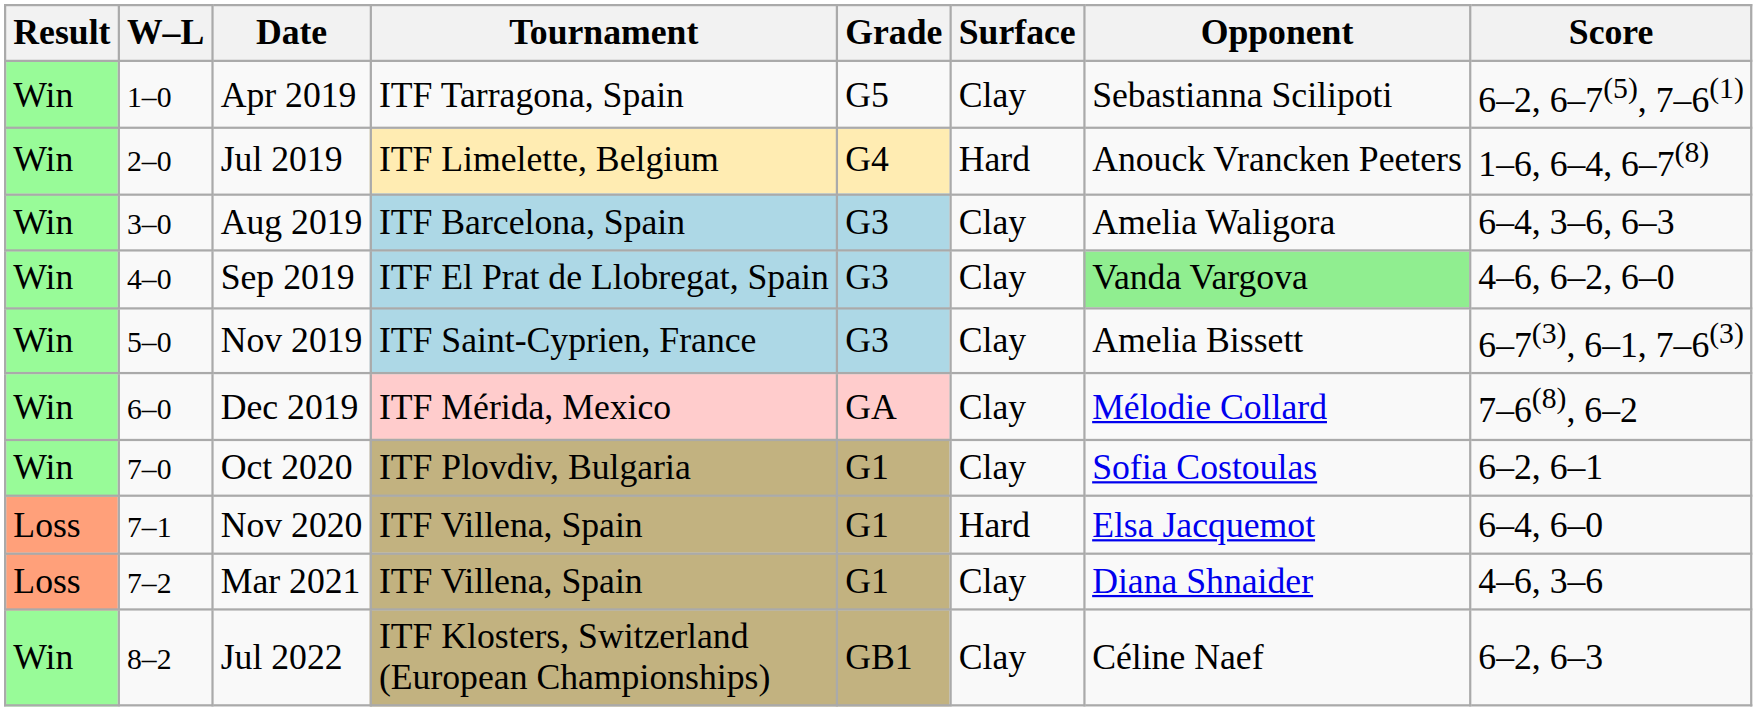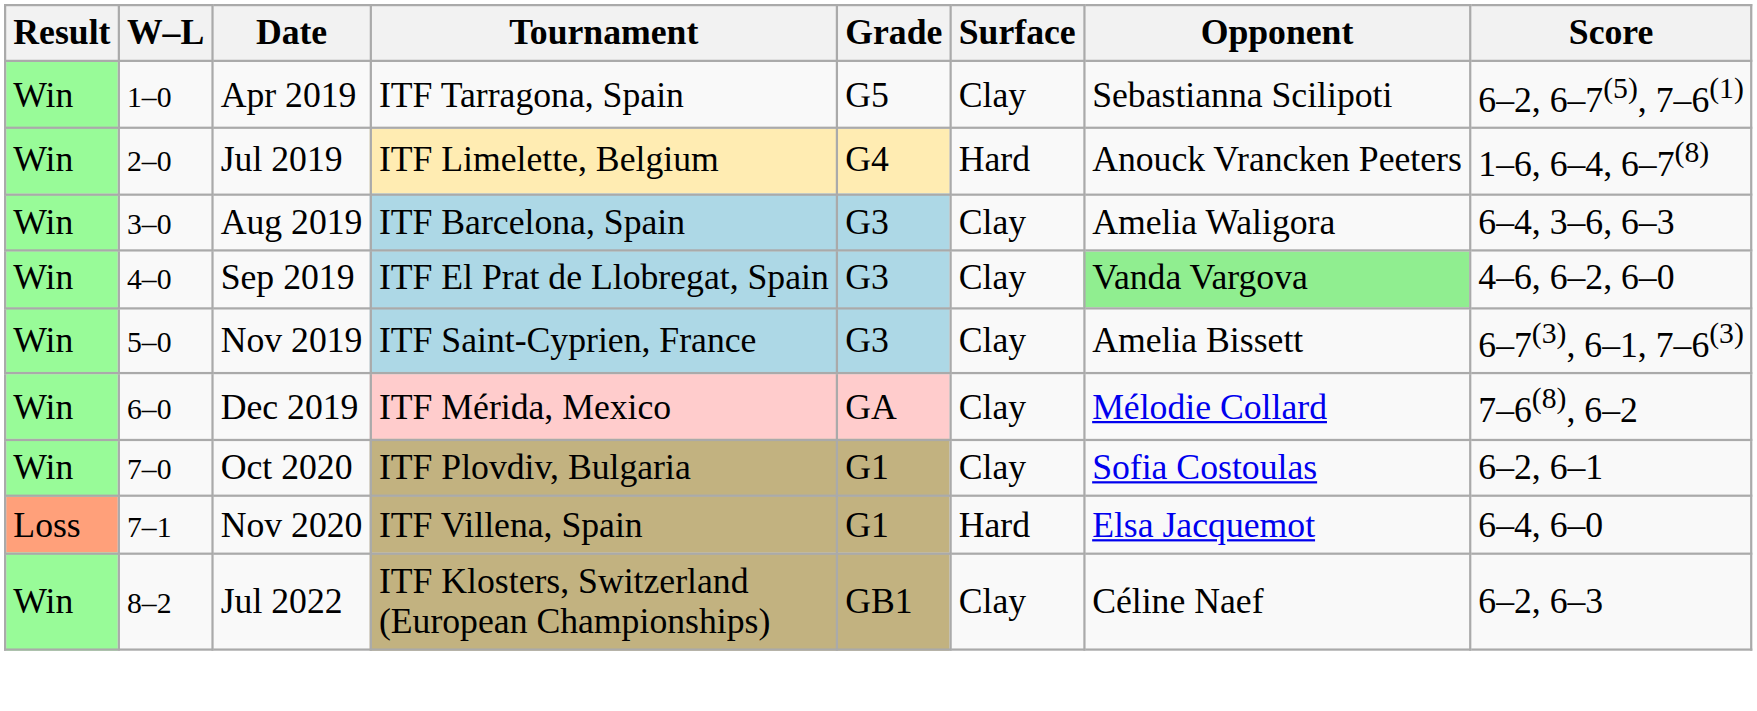 <table class="sortable wikitable">
 <tr>
 <th>Result</th>
 <th class="unsortable">W–L</th>
 <th>Date</th>
 <th>Tournament</th>
 <th>Grade</th>
 <th>Surface</th>
 <th>Opponent</th>
 <th class="unsortable">Score</th>
 </tr>
 <tr>
 <td bgcolor="98FB98">Win</td>
 <td><small>1–0</small></td>
 <td>Apr 2019</td>
 <td>ITF Tarragona, Spain</td>
 <td>G5</td>
 <td>Clay</td>
 <td> Sebastianna Scilipoti</td>
 <td>6–2, 6–7<sup>(5)</sup>, 7–6<sup>(1)</sup></td>
 </tr>
 <tr>
 <td bgcolor="98FB98">Win</td>
 <td><small>2–0</small></td>
 <td>Jul 2019</td>
 <td bgcolor=#ffecb2>ITF Limelette, Belgium</td>
 <td bgcolor=#ffecb2>G4</td>
 <td>Hard</td>
 <td> Anouck Vrancken Peeters</td>
 <td>1–6, 6–4, 6–7<sup>(8)</sup></td>
 </tr>
 <tr>
 <td bgcolor="98FB98">Win</td>
 <td><small>3–0</small></td>
 <td>Aug 2019</td>
 <td bgcolor="lightblue">ITF Barcelona, Spain</td>
 <td bgcolor="lightblue">G3</td>
 <td>Clay</td>
 <td> Amelia Waligora</td>
 <td>6–4, 3–6, 6–3</td>
 </tr>
 <tr>
 <td bgcolor="98FB98">Win</td>
 <td><small>4–0</small></td>
 <td>Sep 2019</td>
 <td bgcolor="lightblue">ITF El Prat de Llobregat, Spain</td>
 <td bgcolor="lightblue">G3</td>
 <td>Clay</td>
 <td style="background: lightgreen;"> Vanda Vargova</td>
 <td>4–6, 6–2, 6–0</td>
 </tr>
 <tr>
 <td bgcolor="98FB98">Win</td>
 <td><small>5–0</small></td>
 <td>Nov 2019</td>
 <td bgcolor="lightblue">ITF Saint-Cyprien, France</td>
 <td bgcolor="lightblue">G3</td>
 <td>Clay</td>
 <td> Amelia Bissett</td>
 <td>6–7<sup>(3)</sup>, 6–1, 7–6<sup>(3)</sup></td>
 </tr>
 <tr>
 <td bgcolor="98FB98">Win</td>
 <td><small>6–0</small></td>
 <td>Dec 2019</td>
 <td bgcolor=#ffcccc>ITF Mérida, Mexico</td>
 <td bgcolor=#ffcccc>GA</td>
 <td>Clay</td>
 <td> <a href='#'>Mélodie Collard</a></td>
 <td>7–6<sup>(8)</sup>, 6–2</td>
 </tr>
 <tr>
 <td bgcolor="98FB98">Win</td>
 <td><small>7–0</small></td>
 <td>Oct 2020</td>
 <td bgcolor=#C2B280>ITF Plovdiv, Bulgaria</td>
 <td bgcolor=#C2B280>G1</td>
 <td>Clay</td>
 <td> <a href='#'>Sofia Costoulas</a></td>
 <td>6–2, 6–1</td>
 </tr>
 <tr>
 <td style="background:#ffa07a;">Loss</td>
 <td><small>7–1</small></td>
 <td>Nov 2020</td>
 <td bgcolor=#C2B280>ITF Villena, Spain</td>
 <td bgcolor=#C2B280>G1</td>
 <td>Hard</td>
 <td> <a href='#'>Elsa Jacquemot</a></td>
 <td>6–4, 6–0</td>
 </tr>
 <tr>
-<td style="background:#ffa07a;">Loss</td>
-<td><small>7–2</small></td>
-<td>Mar 2021</td>
-<td bgcolor=#C2B280>ITF Villena, Spain</td>
-<td bgcolor=#C2B280>G1</td>
-<td>Clay</td>
-<td> <a href='#'>Diana Shnaider</a></td>
-<td>4–6, 3–6</td>
-</tr>
-<tr>
 <td bgcolor="98FB98">Win</td>
 <td><small>8–2</small></td>
 <td>Jul 2022</td>
 <td bgcolor=#C2B280>ITF Klosters, Switzerland <br>(European Championships)</td>
 <td bgcolor=#C2B280>GB1</td>
 <td>Clay</td>
 <td> Céline Naef</td>
 <td>6–2, 6–3</td>
 </tr>
 </table>
